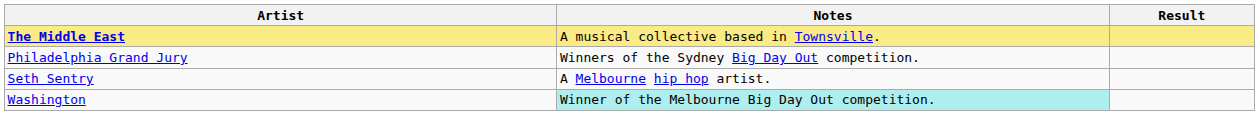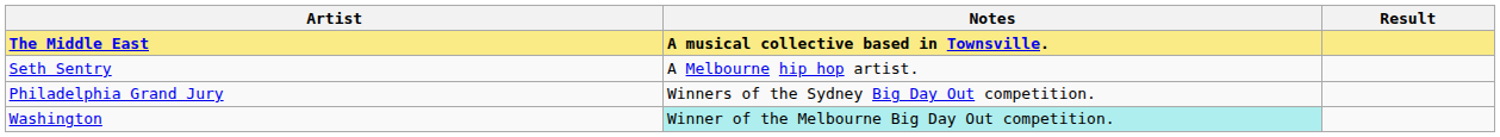 <table class="sortable wikitable">
 <tr>
 <th width="19%">Artist</th>
 <th width="19%">Notes</th>
 <th width="5%">Result</th>
 </tr>
 <tr style="background:#FAEB86">
 <td><strong><a href='#'>The Middle East</a></strong></td>
-<td>A musical collective based in <a href='#'>Townsville</a>.</td>
+<td><strong>A musical collective based in <a href='#'>Townsville</a>.</strong></td>
+<td></td>
+</tr>
+<tr>
+<td><a href='#'>Seth Sentry</a></td>
+<td>A <a href='#'>Melbourne</a> <a href='#'>hip hop</a> artist.</td>
 <td></td>
 </tr>
 <tr>
 <td><a href='#'>Philadelphia Grand Jury</a></td>
 <td>Winners of the Sydney <a href='#'>Big Day Out</a> competition.</td>
 <td></td>
 </tr>
 <tr>
-<td><a href='#'>Seth Sentry</a></td>
-<td>A <a href='#'>Melbourne</a> <a href='#'>hip hop</a> artist.</td>
-<td></td>
-</tr>
-<tr>
 <td><a href='#'>Washington</a></td>
 <td style="background: paleturquoise;">Winner of the Melbourne Big Day Out competition.</td>
 <td></td>
 </tr>
 </table>
